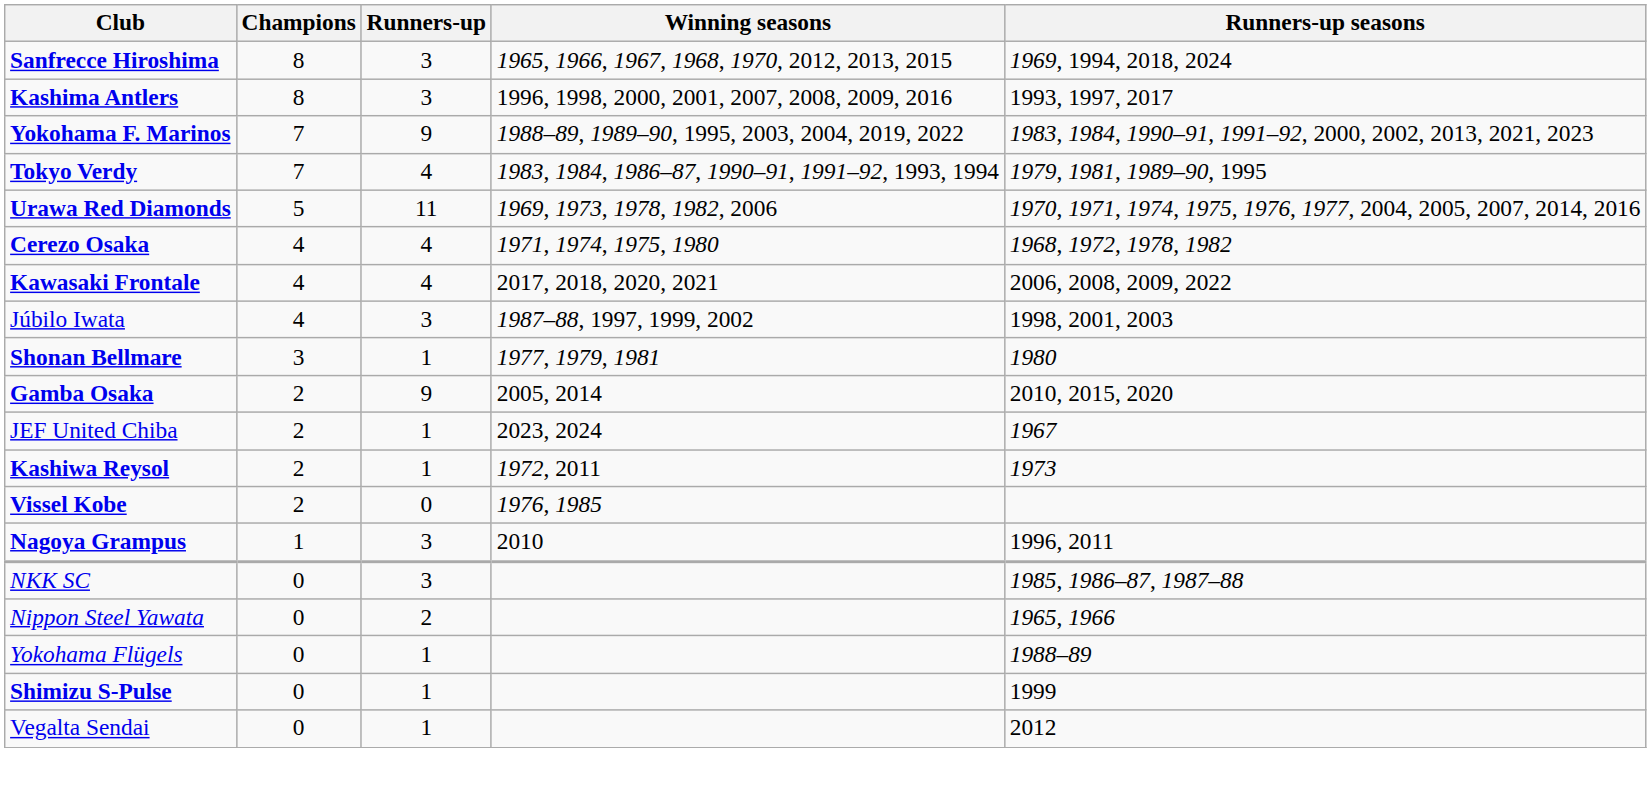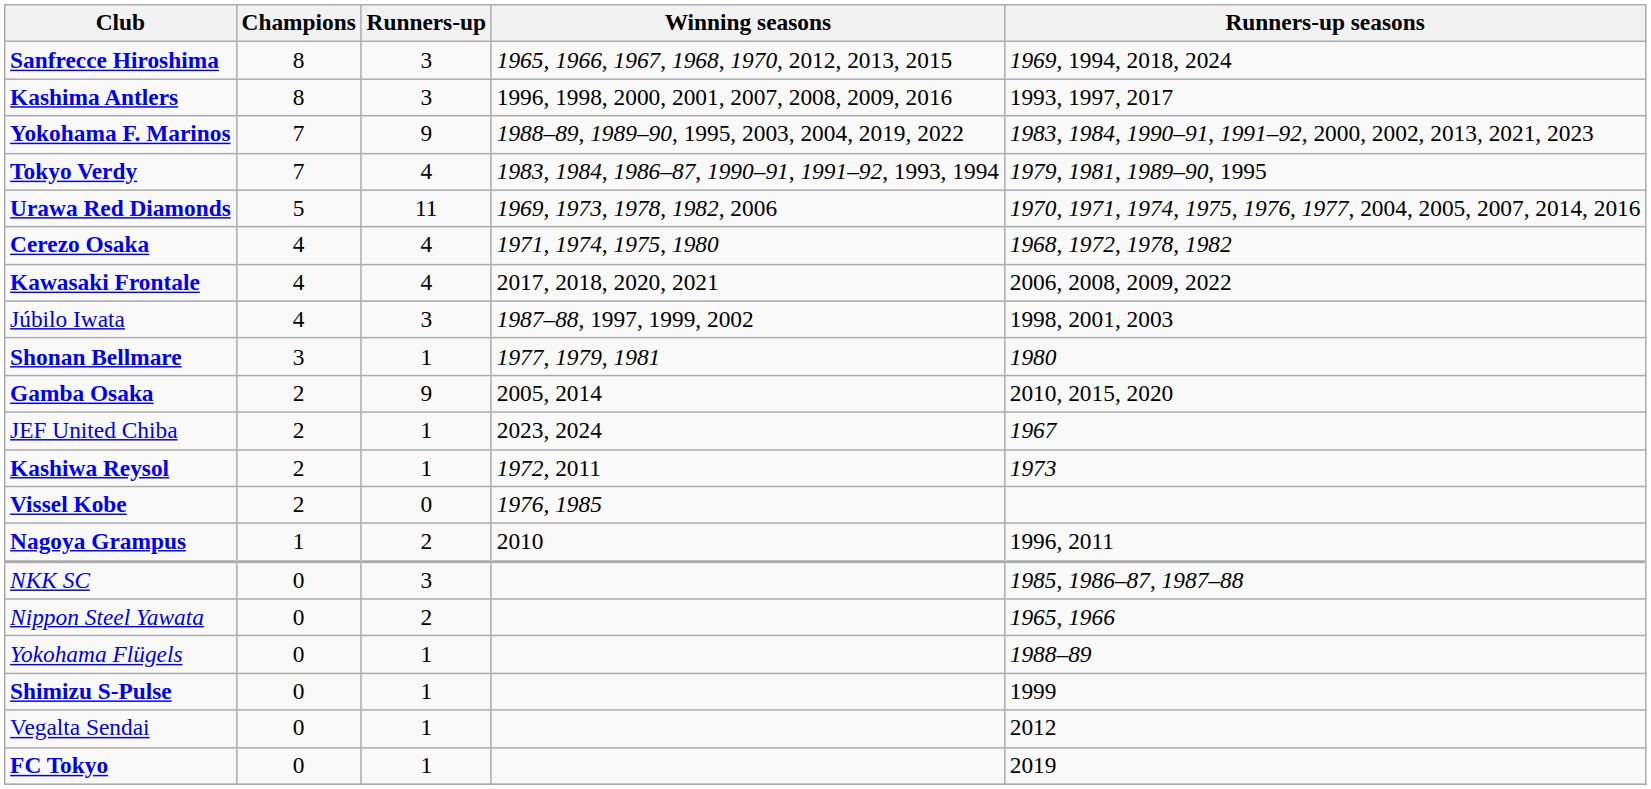 <table class="wikitable">
 <tr>
 <th>Club</th>
 <th>Champions</th>
 <th>Runners-up</th>
 <th>Winning seasons</th>
 <th>Runners-up seasons</th>
 </tr>
 <tr>
 <td> <strong><a href='#'>Sanfrecce Hiroshima</a></strong></td>
 <td align=center>8</td>
 <td align=center>3</td>
 <td><em>1965</em>, <em>1966</em>, <em>1967</em>, <em>1968</em>, <em>1970</em>, 2012, 2013, 2015</td>
 <td><em>1969</em>, 1994, 2018, 2024</td>
 </tr>
 <tr>
 <td> <strong><a href='#'>Kashima Antlers</a></strong></td>
 <td align=center>8</td>
 <td align=center>3</td>
 <td>1996, 1998, 2000, 2001, 2007, 2008, 2009,  2016</td>
 <td>1993, 1997, 2017</td>
 </tr>
 <tr>
 <td> <strong><a href='#'>Yokohama F. Marinos</a></strong></td>
 <td align=center>7</td>
 <td align=center>9</td>
 <td><em>1988–89</em>, <em>1989–90</em>, 1995, 2003, 2004, 2019, 2022</td>
 <td><em>1983</em>, <em>1984</em>, <em>1990–91</em>, <em>1991–92</em>, 2000, 2002, 2013, 2021, 2023</td>
 </tr>
 <tr>
 <td> <strong><a href='#'>Tokyo Verdy</a></strong></td>
 <td align=center>7</td>
 <td align=center>4</td>
 <td><em>1983</em>, <em>1984</em>, <em>1986–87</em>, <em>1990–91</em>, <em>1991–92</em>, 1993, 1994</td>
 <td><em>1979</em>, <em>1981</em>, <em>1989–90</em>, 1995</td>
 </tr>
 <tr>
 <td> <strong><a href='#'>Urawa Red Diamonds</a></strong></td>
 <td align=center>5</td>
 <td align=center>11</td>
 <td><em>1969</em>, <em>1973</em>, <em>1978</em>, <em>1982</em>, 2006</td>
 <td><em>1970</em>, <em>1971</em>, <em>1974</em>, <em>1975</em>, <em>1976</em>, <em>1977</em>, 2004, 2005, 2007, 2014, 2016</td>
 </tr>
 <tr>
 <td> <strong><a href='#'>Cerezo Osaka</a></strong></td>
 <td align=center>4</td>
 <td align=center>4</td>
 <td><em>1971</em>, <em>1974</em>, <em>1975</em>, <em>1980</em></td>
 <td><em>1968</em>, <em>1972</em>, <em>1978</em>, <em>1982</em></td>
 </tr>
 <tr>
 <td> <strong><a href='#'>Kawasaki Frontale</a></strong></td>
 <td align=center>4</td>
 <td align=center>4</td>
 <td>2017, 2018, 2020, 2021</td>
 <td>2006, 2008, 2009, 2022</td>
 </tr>
 <tr>
 <td> <a href='#'>Júbilo Iwata</a></td>
 <td align=center>4</td>
 <td align=center>3</td>
 <td><em>1987–88</em>, 1997, 1999, 2002</td>
 <td>1998, 2001, 2003</td>
 </tr>
 <tr>
 <td> <strong><a href='#'>Shonan Bellmare</a></strong></td>
 <td align=center>3</td>
 <td align=center>1</td>
 <td><em>1977</em>, <em>1979</em>, <em>1981</em></td>
 <td><em>1980</em></td>
 </tr>
 <tr>
 <td> <strong><a href='#'>Gamba Osaka</a></strong></td>
 <td align=center>2</td>
 <td align=center>9</td>
 <td>2005, 2014</td>
 <td>2010, 2015, 2020</td>
 </tr>
 <tr>
 <td> <a href='#'>JEF United Chiba</a></td>
 <td align=center>2</td>
 <td align=center>1</td>
 <td>2023, 2024</td>
 <td><em>1967</em></td>
 </tr>
 <tr>
 <td> <strong><a href='#'>Kashiwa Reysol</a></strong></td>
 <td align=center>2</td>
 <td align=center>1</td>
 <td><em>1972</em>, 2011</td>
 <td><em>1973</em></td>
 </tr>
 <tr>
 <td> <strong><a href='#'>Vissel Kobe</a></strong></td>
 <td align=center>2</td>
 <td align=center>0</td>
 <td><em>1976</em>, <em>1985</em></td>
 <td></td>
 </tr>
 <tr>
 <td> <strong><a href='#'>Nagoya Grampus</a></strong></td>
 <td align=center>1</td>
-<td align=center>3</td>
+<td align=center>2</td>
 <td>2010</td>
 <td>1996, 2011</td>
 </tr>
 <tr>
 <td style="border-top-width: 2px;"> <em><a href='#'>NKK SC</a></em></td>
 <td style="border-top-width: 2px;" align=center>0</td>
 <td style="border-top-width: 2px;" align=center>3</td>
 <td style="border-top-width: 2px;"></td>
 <td style="border-top-width: 2px;"><em>1985</em>, <em>1986–87</em>, <em>1987–88</em></td>
 </tr>
 <tr>
 <td> <em><a href='#'>Nippon Steel Yawata</a></em></td>
 <td align=center>0</td>
 <td align=center>2</td>
 <td></td>
 <td><em>1965</em>, <em>1966</em></td>
 </tr>
 <tr>
 <td> <em><a href='#'>Yokohama Flügels</a></em></td>
 <td align=center>0</td>
 <td align=center>1</td>
 <td></td>
 <td><em>1988–89</em></td>
 </tr>
 <tr>
 <td> <strong><a href='#'>Shimizu S-Pulse</a></strong></td>
 <td align=center>0</td>
 <td align=center>1</td>
 <td></td>
 <td>1999</td>
 </tr>
 <tr>
 <td> <a href='#'>Vegalta Sendai</a></td>
 <td align=center>0</td>
 <td align=center>1</td>
 <td></td>
 <td>2012</td>
 </tr>
 <tr>
+<td> <strong><a href='#'>FC Tokyo</a></strong></td>
+<td align=center>0</td>
+<td align=center>1</td>
+<td></td>
+<td>2019</td>
+</tr>
+<tr>
 </tr>
 </table>
